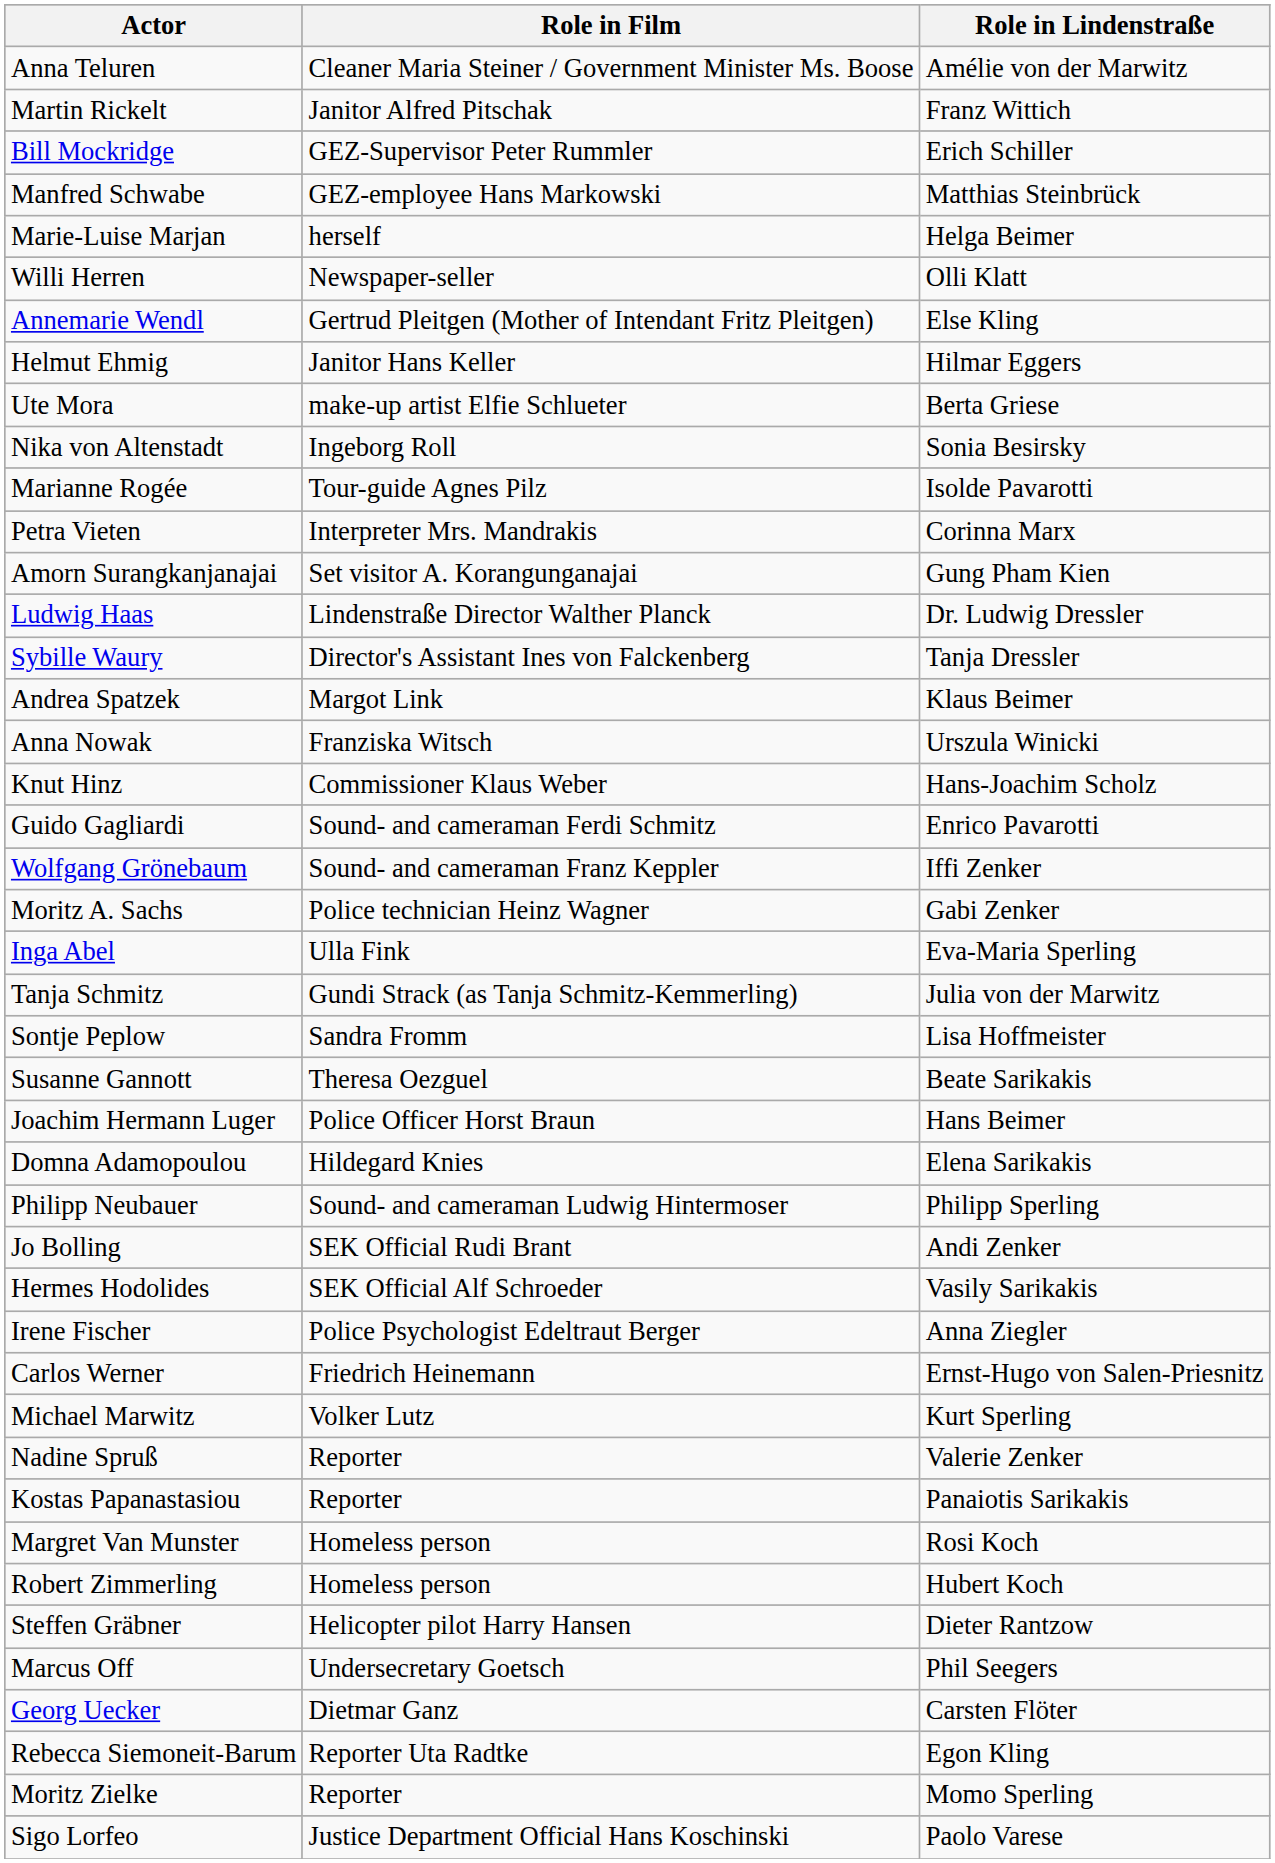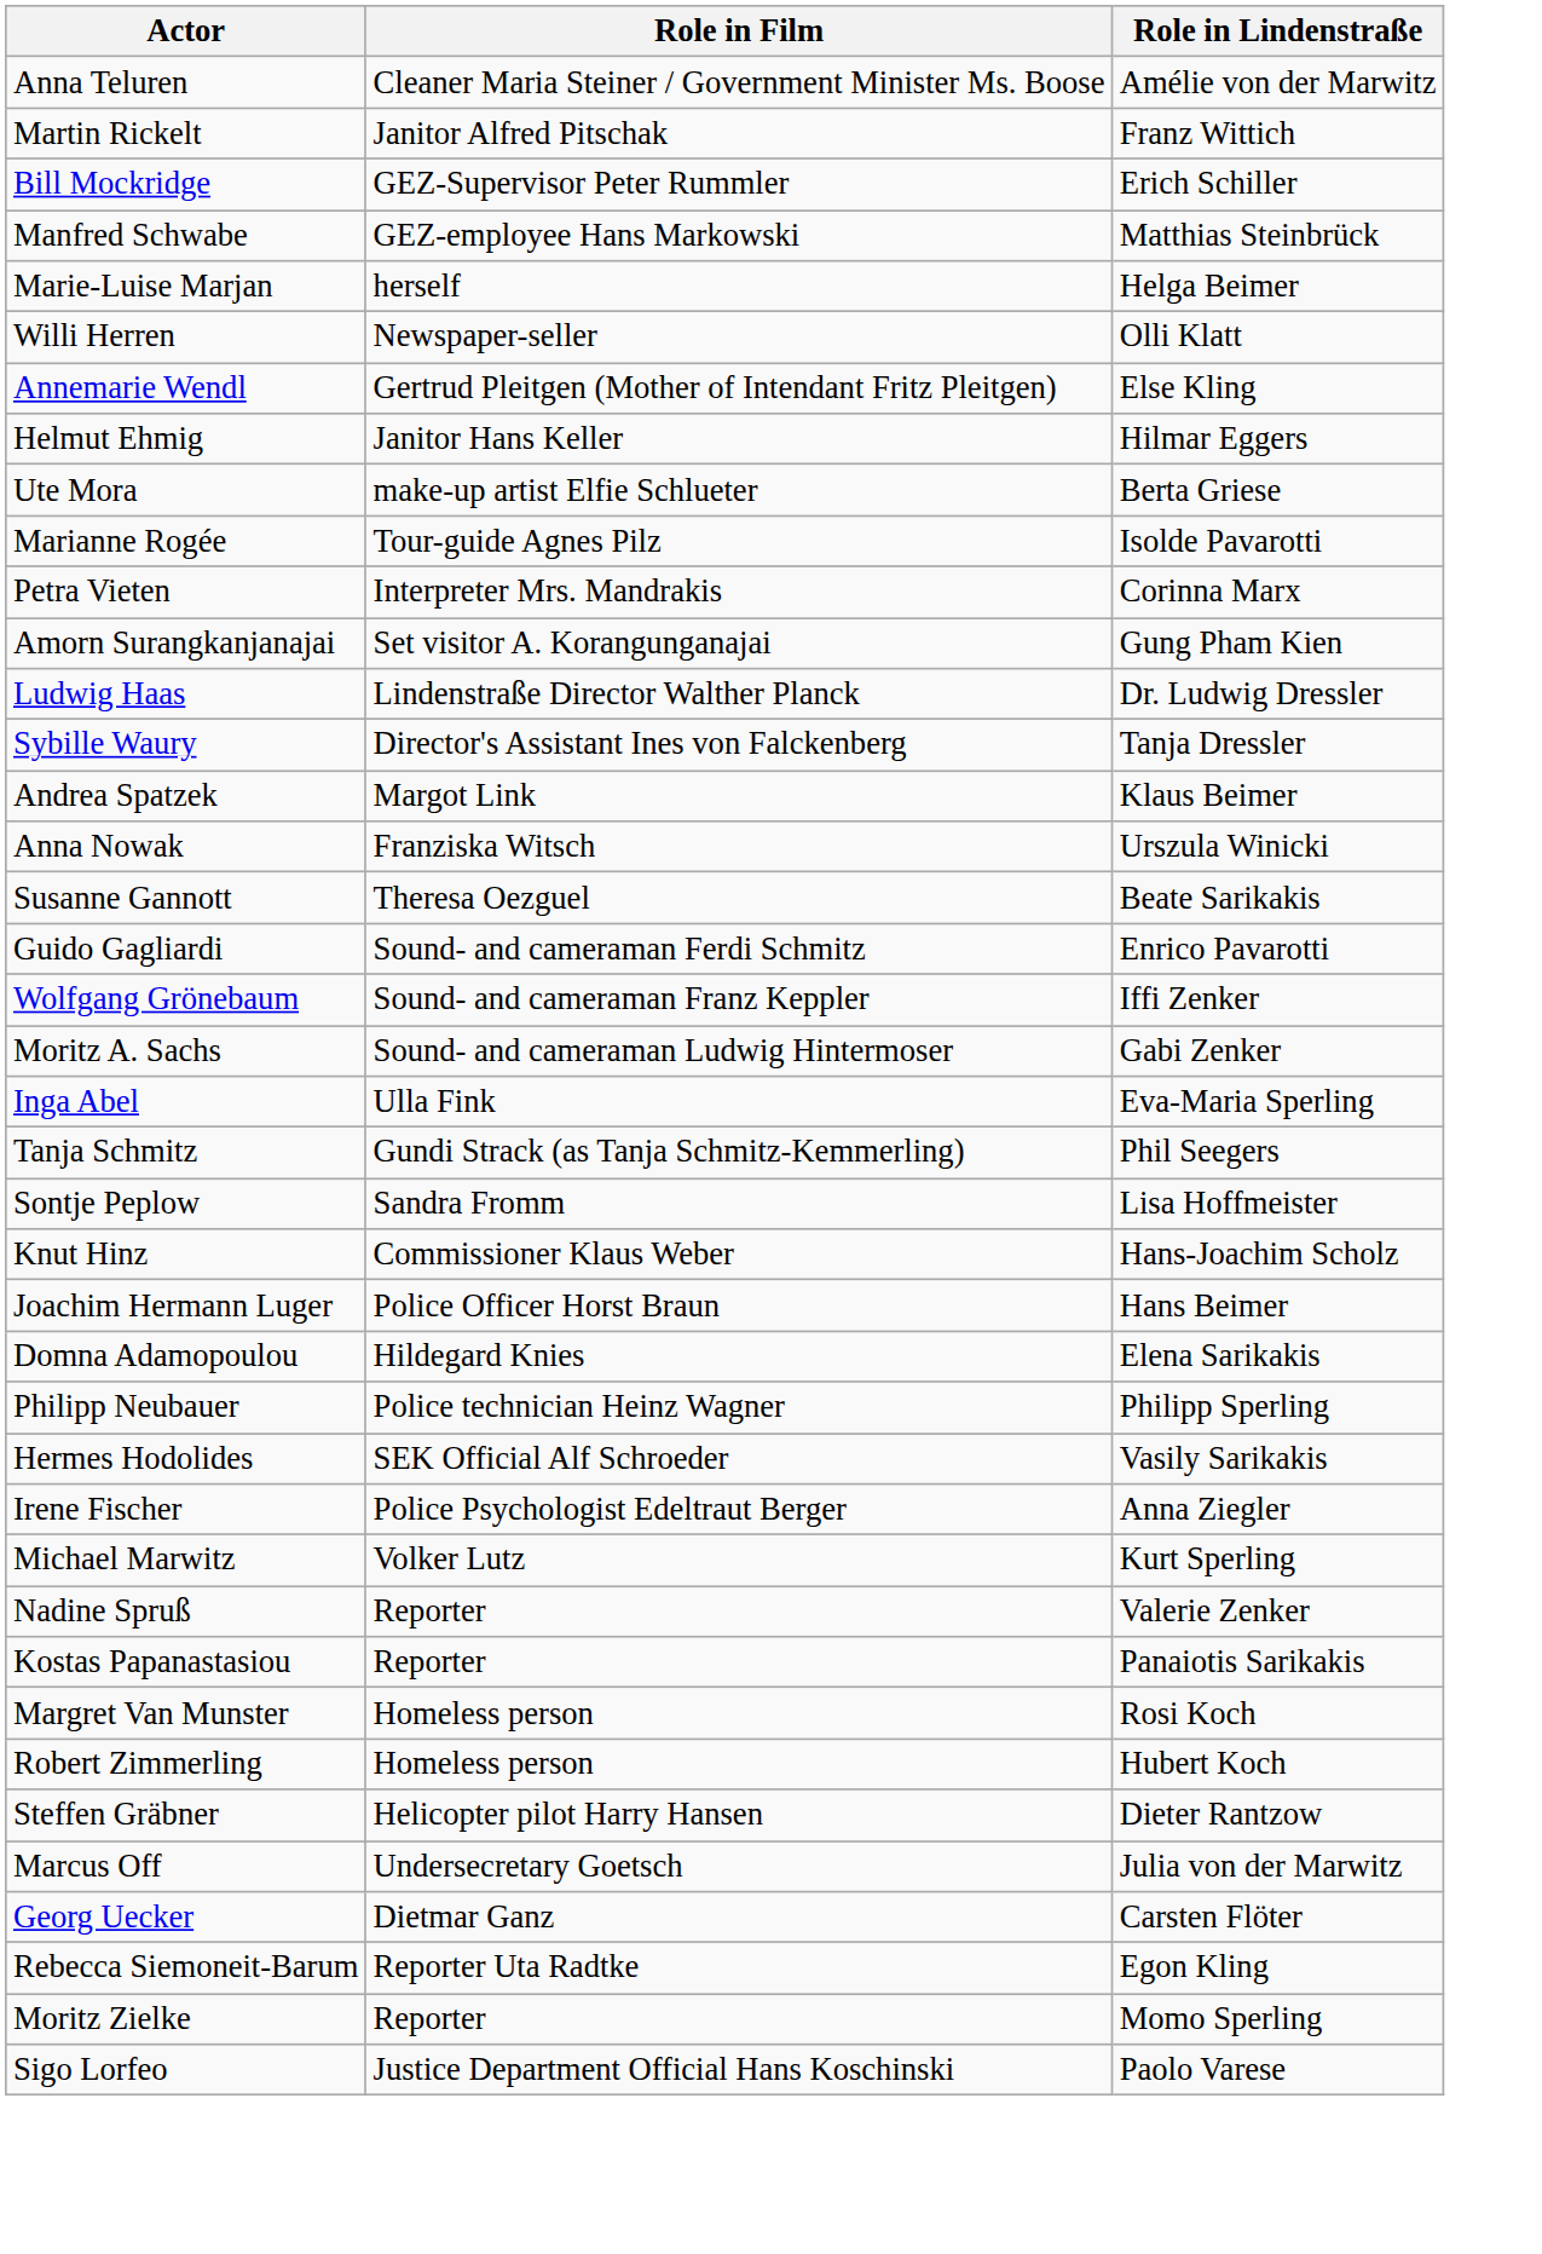 <table class="wikitable">
 <tr>
 <th>Actor</th>
 <th>Role in Film</th>
 <th>Role in Lindenstraße</th>
 </tr>
 <tr>
 <td>Anna Teluren</td>
 <td>Cleaner Maria Steiner / Government Minister Ms. Boose</td>
 <td>Amélie von der Marwitz</td>
 </tr>
 <tr>
 <td>Martin Rickelt</td>
 <td>Janitor Alfred Pitschak</td>
 <td>Franz Wittich</td>
 </tr>
 <tr>
 <td><a href='#'>Bill Mockridge</a></td>
 <td>GEZ-Supervisor Peter Rummler</td>
 <td>Erich Schiller</td>
 </tr>
 <tr>
 <td>Manfred Schwabe</td>
 <td>GEZ-employee Hans Markowski</td>
 <td>Matthias Steinbrück</td>
 </tr>
 <tr>
 <td>Marie-Luise Marjan</td>
 <td>herself</td>
 <td>Helga Beimer</td>
 </tr>
 <tr>
 <td>Willi Herren</td>
 <td>Newspaper-seller</td>
 <td>Olli Klatt</td>
 </tr>
 <tr>
 <td><a href='#'>Annemarie Wendl</a></td>
 <td>Gertrud Pleitgen (Mother of Intendant Fritz Pleitgen)</td>
 <td>Else Kling</td>
 </tr>
 <tr>
 <td>Helmut Ehmig</td>
 <td>Janitor Hans Keller</td>
 <td>Hilmar Eggers</td>
 </tr>
 <tr>
 <td>Ute Mora</td>
 <td>make-up artist Elfie Schlueter</td>
 <td>Berta Griese</td>
 </tr>
 <tr>
-<td>Nika von Altenstadt</td>
-<td>Ingeborg Roll</td>
-<td>Sonia Besirsky</td>
-</tr>
-<tr>
 <td>Marianne Rogée</td>
 <td>Tour-guide Agnes Pilz</td>
 <td>Isolde Pavarotti</td>
 </tr>
 <tr>
 <td>Petra Vieten</td>
 <td>Interpreter Mrs. Mandrakis</td>
 <td>Corinna Marx</td>
 </tr>
 <tr>
 <td>Amorn Surangkanjanajai</td>
 <td>Set visitor A. Korangunganajai</td>
 <td>Gung Pham Kien</td>
 </tr>
 <tr>
 <td><a href='#'>Ludwig Haas</a></td>
 <td>Lindenstraße Director Walther Planck</td>
 <td>Dr. Ludwig Dressler</td>
 </tr>
 <tr>
 <td><a href='#'>Sybille Waury</a></td>
 <td>Director's Assistant Ines von Falckenberg</td>
 <td>Tanja Dressler</td>
 </tr>
 <tr>
 <td>Andrea Spatzek</td>
 <td>Margot Link</td>
 <td>Klaus Beimer</td>
 </tr>
 <tr>
 <td>Anna Nowak</td>
 <td>Franziska Witsch</td>
 <td>Urszula Winicki</td>
 </tr>
 <tr>
-<td>Knut Hinz</td>
-<td>Commissioner Klaus Weber</td>
-<td>Hans-Joachim Scholz</td>
+<td>Susanne Gannott</td>
+<td>Theresa Oezguel</td>
+<td>Beate Sarikakis</td>
 </tr>
 <tr>
 <td>Guido Gagliardi</td>
 <td>Sound- and cameraman Ferdi Schmitz</td>
 <td>Enrico Pavarotti</td>
 </tr>
 <tr>
 <td><a href='#'>Wolfgang Grönebaum</a></td>
 <td>Sound- and cameraman Franz Keppler</td>
 <td>Iffi Zenker</td>
 </tr>
 <tr>
 <td>Moritz A. Sachs</td>
-<td>Police technician Heinz Wagner</td>
+<td>Sound- and cameraman Ludwig Hintermoser</td>
 <td>Gabi Zenker</td>
 </tr>
 <tr>
 <td><a href='#'>Inga Abel</a></td>
 <td>Ulla Fink</td>
 <td>Eva-Maria Sperling</td>
 </tr>
 <tr>
 <td>Tanja Schmitz</td>
 <td>Gundi Strack (as Tanja Schmitz-Kemmerling)</td>
-<td>Julia von der Marwitz</td>
+<td>Phil Seegers</td>
 </tr>
 <tr>
 <td>Sontje Peplow</td>
 <td>Sandra Fromm</td>
 <td>Lisa Hoffmeister</td>
 </tr>
 <tr>
-<td>Susanne Gannott</td>
-<td>Theresa Oezguel</td>
-<td>Beate Sarikakis</td>
+<td>Knut Hinz</td>
+<td>Commissioner Klaus Weber</td>
+<td>Hans-Joachim Scholz</td>
 </tr>
 <tr>
 <td>Joachim Hermann Luger</td>
 <td>Police Officer Horst Braun</td>
 <td>Hans Beimer</td>
 </tr>
 <tr>
 <td>Domna Adamopoulou</td>
 <td>Hildegard Knies</td>
 <td>Elena Sarikakis</td>
 </tr>
 <tr>
 <td>Philipp Neubauer</td>
-<td>Sound- and cameraman Ludwig Hintermoser</td>
+<td>Police technician Heinz Wagner</td>
 <td>Philipp Sperling</td>
-</tr>
-<tr>
-<td>Jo Bolling</td>
-<td>SEK Official Rudi Brant</td>
-<td>Andi Zenker</td>
 </tr>
 <tr>
 <td>Hermes Hodolides</td>
 <td>SEK Official Alf Schroeder</td>
 <td>Vasily Sarikakis</td>
 </tr>
 <tr>
 <td>Irene Fischer</td>
 <td>Police Psychologist Edeltraut Berger</td>
 <td>Anna Ziegler</td>
-</tr>
-<tr>
-<td>Carlos Werner</td>
-<td>Friedrich Heinemann</td>
-<td>Ernst-Hugo von Salen-Priesnitz</td>
 </tr>
 <tr>
 <td>Michael Marwitz</td>
 <td>Volker Lutz</td>
 <td>Kurt Sperling</td>
 </tr>
 <tr>
 <td>Nadine Spruß</td>
 <td>Reporter</td>
 <td>Valerie Zenker</td>
 </tr>
 <tr>
 <td>Kostas Papanastasiou</td>
 <td>Reporter</td>
 <td>Panaiotis Sarikakis</td>
 </tr>
 <tr>
 <td>Margret Van Munster</td>
 <td>Homeless person</td>
 <td>Rosi Koch</td>
 </tr>
 <tr>
 <td>Robert Zimmerling</td>
 <td>Homeless person</td>
 <td>Hubert Koch</td>
 </tr>
 <tr>
 <td>Steffen Gräbner</td>
 <td>Helicopter pilot Harry Hansen</td>
 <td>Dieter Rantzow</td>
 </tr>
 <tr>
 <td>Marcus Off</td>
 <td>Undersecretary Goetsch</td>
-<td>Phil Seegers</td>
+<td>Julia von der Marwitz</td>
 </tr>
 <tr>
 <td><a href='#'>Georg Uecker</a></td>
 <td>Dietmar Ganz</td>
 <td>Carsten Flöter</td>
 </tr>
 <tr>
 <td>Rebecca Siemoneit-Barum</td>
 <td>Reporter Uta Radtke</td>
 <td>Egon Kling</td>
 </tr>
 <tr>
 <td>Moritz Zielke</td>
 <td>Reporter</td>
 <td>Momo Sperling</td>
 </tr>
 <tr>
 <td>Sigo Lorfeo</td>
 <td>Justice Department Official Hans Koschinski</td>
 <td>Paolo Varese</td>
 </tr>
 </table>
